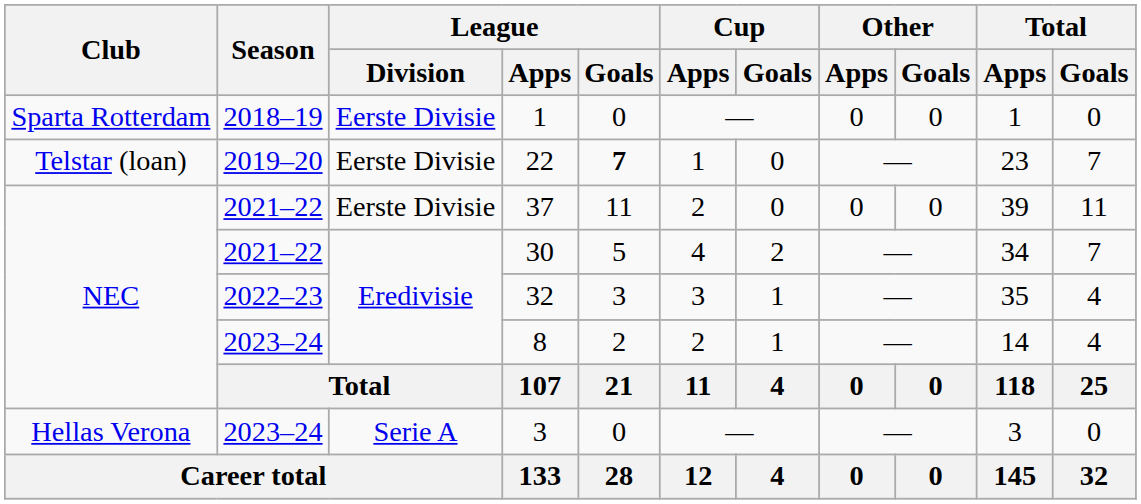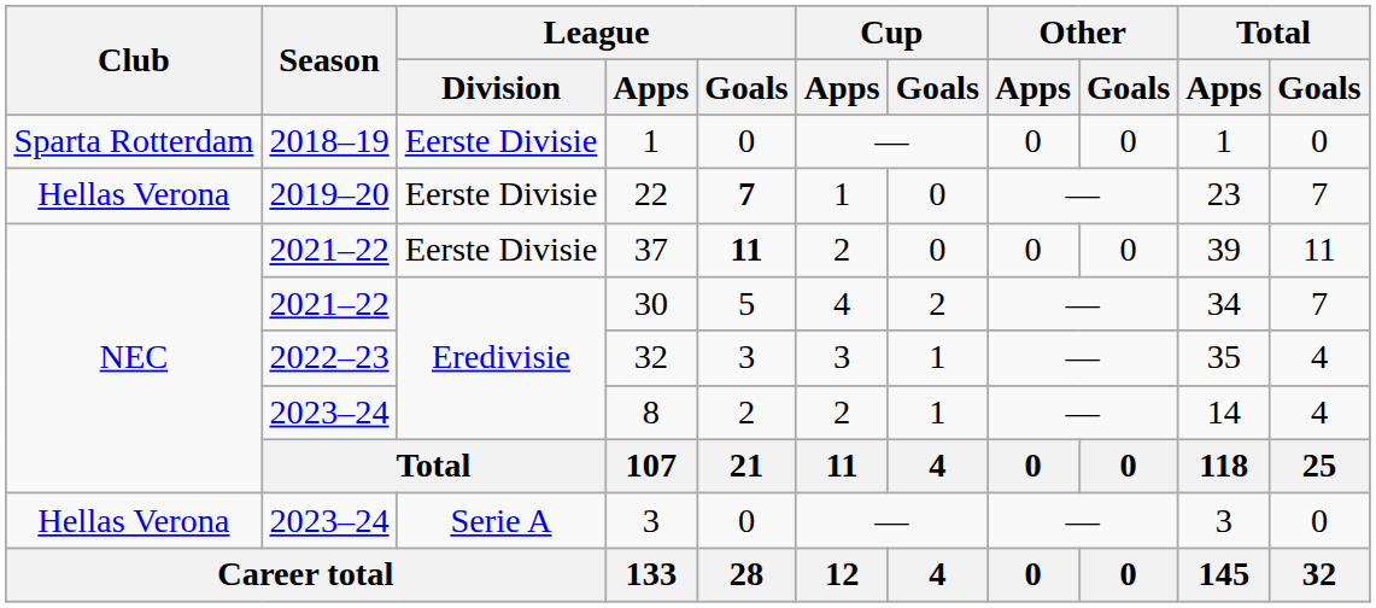 <table class="wikitable" style="text-align:center">
 <tr>
 <th rowspan="2">Club</th>
 <th rowspan="2">Season</th>
 <th colspan="3">League</th>
 <th colspan="2">Cup</th>
 <th colspan="2">Other</th>
 <th colspan="2">Total</th>
 </tr>
 <tr>
 <th>Division</th>
 <th>Apps</th>
 <th>Goals</th>
 <th>Apps</th>
 <th>Goals</th>
 <th>Apps</th>
 <th>Goals</th>
 <th>Apps</th>
 <th>Goals</th>
 </tr>
 <tr>
 <td><a href='#'>Sparta Rotterdam</a></td>
 <td><a href='#'>2018–19</a></td>
 <td><a href='#'>Eerste Divisie</a></td>
 <td>1</td>
 <td>0</td>
 <td colspan="2">—</td>
 <td>0</td>
 <td>0</td>
 <td>1</td>
 <td>0</td>
 </tr>
 <tr>
-<td><a href='#'>Telstar</a> (loan)</td>
+<td><a href='#'>Hellas Verona</a></td>
 <td><a href='#'>2019–20</a></td>
 <td>Eerste Divisie</td>
 <td>22</td>
 <td><strong>7</strong></td>
 <td>1</td>
 <td>0</td>
 <td colspan="2">—</td>
 <td>23</td>
 <td>7</td>
 </tr>
 <tr>
 <td rowspan="5"><a href='#'>NEC</a></td>
 <td><a href='#'>2021–22</a></td>
 <td>Eerste Divisie</td>
 <td>37</td>
-<td>11</td>
+<td><strong>11</strong></td>
 <td>2</td>
 <td>0</td>
 <td>0</td>
 <td>0</td>
 <td>39</td>
 <td>11</td>
 </tr>
 <tr>
 <td><a href='#'>2021–22</a></td>
 <td rowspan="3"><a href='#'>Eredivisie</a></td>
 <td>30</td>
 <td>5</td>
 <td>4</td>
 <td>2</td>
 <td colspan="2">—</td>
 <td>34</td>
 <td>7</td>
 </tr>
 <tr>
 <td><a href='#'>2022–23</a></td>
 <td>32</td>
 <td>3</td>
 <td>3</td>
 <td>1</td>
 <td colspan="2">—</td>
 <td>35</td>
 <td>4</td>
 </tr>
 <tr>
 <td><a href='#'>2023–24</a></td>
 <td>8</td>
 <td>2</td>
 <td>2</td>
 <td>1</td>
 <td colspan="2">—</td>
 <td>14</td>
 <td>4</td>
 </tr>
 <tr>
 <th colspan="2">Total</th>
 <th>107</th>
 <th>21</th>
 <th>11</th>
 <th>4</th>
 <th>0</th>
 <th>0</th>
 <th>118</th>
 <th>25</th>
 </tr>
 <tr>
 <td><a href='#'>Hellas Verona</a></td>
 <td><a href='#'>2023–24</a></td>
 <td><a href='#'>Serie A</a></td>
 <td>3</td>
 <td>0</td>
 <td colspan="2">—</td>
 <td colspan="2">—</td>
 <td>3</td>
 <td>0</td>
 </tr>
 <tr>
 <th colspan="3">Career total</th>
 <th>133</th>
 <th>28</th>
 <th>12</th>
 <th>4</th>
 <th>0</th>
 <th>0</th>
 <th>145</th>
 <th>32</th>
 </tr>
 </table>
